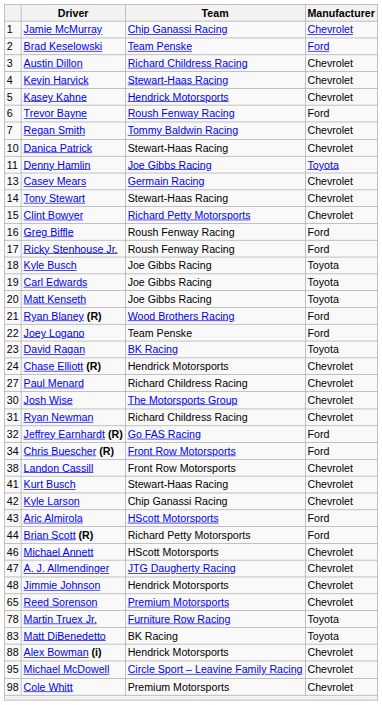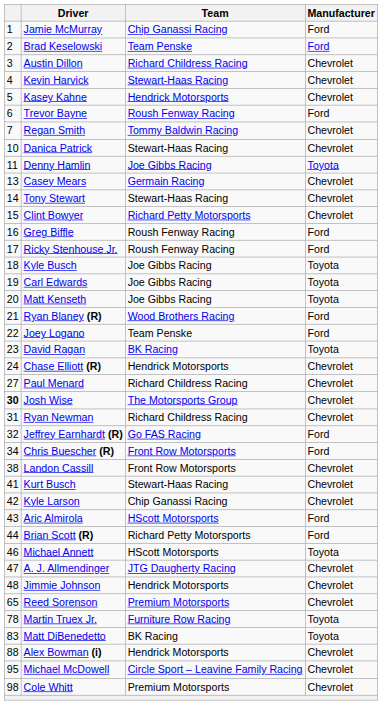 <table class="wikitable" style="font-size:95%">
 <tr>
 <th></th>
 <th>Driver</th>
 <th>Team</th>
 <th>Manufacturer</th>
 </tr>
 <tr>
 <td>1</td>
 <td><a href='#'>Jamie McMurray</a></td>
 <td><a href='#'>Chip Ganassi Racing</a></td>
-<td><a href='#'>Chevrolet</a></td>
+<td>Ford</td>
 </tr>
 <tr>
 <td>2</td>
 <td><a href='#'>Brad Keselowski</a></td>
 <td><a href='#'>Team Penske</a></td>
 <td><a href='#'>Ford</a></td>
 </tr>
 <tr>
 <td>3</td>
 <td><a href='#'>Austin Dillon</a></td>
 <td><a href='#'>Richard Childress Racing</a></td>
 <td>Chevrolet</td>
 </tr>
 <tr>
 <td>4</td>
 <td><a href='#'>Kevin Harvick</a></td>
 <td><a href='#'>Stewart-Haas Racing</a></td>
 <td>Chevrolet</td>
 </tr>
 <tr>
 <td>5</td>
 <td><a href='#'>Kasey Kahne</a></td>
 <td><a href='#'>Hendrick Motorsports</a></td>
 <td>Chevrolet</td>
 </tr>
 <tr>
 <td>6</td>
 <td><a href='#'>Trevor Bayne</a></td>
 <td><a href='#'>Roush Fenway Racing</a></td>
 <td>Ford</td>
 </tr>
 <tr>
 <td>7</td>
 <td><a href='#'>Regan Smith</a></td>
 <td><a href='#'>Tommy Baldwin Racing</a></td>
 <td>Chevrolet</td>
 </tr>
 <tr>
 <td>10</td>
 <td><a href='#'>Danica Patrick</a></td>
 <td>Stewart-Haas Racing</td>
 <td>Chevrolet</td>
 </tr>
 <tr>
 <td>11</td>
 <td><a href='#'>Denny Hamlin</a></td>
 <td><a href='#'>Joe Gibbs Racing</a></td>
 <td><a href='#'>Toyota</a></td>
 </tr>
 <tr>
 <td>13</td>
 <td><a href='#'>Casey Mears</a></td>
 <td><a href='#'>Germain Racing</a></td>
 <td>Chevrolet</td>
 </tr>
 <tr>
 <td>14</td>
 <td><a href='#'>Tony Stewart</a></td>
 <td>Stewart-Haas Racing</td>
 <td>Chevrolet</td>
 </tr>
 <tr>
 <td>15</td>
 <td><a href='#'>Clint Bowyer</a></td>
 <td><a href='#'>Richard Petty Motorsports</a></td>
 <td>Chevrolet</td>
 </tr>
 <tr>
 <td>16</td>
 <td><a href='#'>Greg Biffle</a></td>
 <td>Roush Fenway Racing</td>
 <td>Ford</td>
 </tr>
 <tr>
 <td>17</td>
 <td><a href='#'>Ricky Stenhouse Jr.</a></td>
 <td>Roush Fenway Racing</td>
 <td>Ford</td>
 </tr>
 <tr>
 <td>18</td>
 <td><a href='#'>Kyle Busch</a></td>
 <td>Joe Gibbs Racing</td>
 <td>Toyota</td>
 </tr>
 <tr>
 <td>19</td>
 <td><a href='#'>Carl Edwards</a></td>
 <td>Joe Gibbs Racing</td>
 <td>Toyota</td>
 </tr>
 <tr>
 <td>20</td>
 <td><a href='#'>Matt Kenseth</a></td>
 <td>Joe Gibbs Racing</td>
 <td>Toyota</td>
 </tr>
 <tr>
 <td>21</td>
 <td><a href='#'>Ryan Blaney</a> <strong>(R)</strong></td>
 <td><a href='#'>Wood Brothers Racing</a></td>
 <td>Ford</td>
 </tr>
 <tr>
 <td>22</td>
 <td><a href='#'>Joey Logano</a></td>
 <td>Team Penske</td>
 <td>Ford</td>
 </tr>
 <tr>
 <td>23</td>
 <td><a href='#'>David Ragan</a></td>
 <td><a href='#'>BK Racing</a></td>
 <td>Toyota</td>
 </tr>
 <tr>
 <td>24</td>
 <td><a href='#'>Chase Elliott</a> <strong>(R)</strong></td>
 <td>Hendrick Motorsports</td>
 <td>Chevrolet</td>
 </tr>
 <tr>
 <td>27</td>
 <td><a href='#'>Paul Menard</a></td>
 <td>Richard Childress Racing</td>
 <td>Chevrolet</td>
 </tr>
 <tr>
-<td>30</td>
+<td><strong>30</strong></td>
 <td><a href='#'>Josh Wise</a></td>
 <td><a href='#'>The Motorsports Group</a></td>
 <td>Chevrolet</td>
 </tr>
 <tr>
 <td>31</td>
 <td><a href='#'>Ryan Newman</a></td>
 <td>Richard Childress Racing</td>
 <td>Chevrolet</td>
 </tr>
 <tr>
 <td>32</td>
 <td><a href='#'>Jeffrey Earnhardt</a> <strong>(R)</strong></td>
 <td><a href='#'>Go FAS Racing</a></td>
 <td>Ford</td>
 </tr>
 <tr>
 <td>34</td>
 <td><a href='#'>Chris Buescher</a> <strong>(R)</strong></td>
 <td><a href='#'>Front Row Motorsports</a></td>
 <td>Ford</td>
 </tr>
 <tr>
 <td>38</td>
 <td><a href='#'>Landon Cassill</a></td>
 <td>Front Row Motorsports</td>
 <td>Chevrolet</td>
 </tr>
 <tr>
 <td>41</td>
 <td><a href='#'>Kurt Busch</a></td>
 <td>Stewart-Haas Racing</td>
 <td>Chevrolet</td>
 </tr>
 <tr>
 <td>42</td>
 <td><a href='#'>Kyle Larson</a></td>
 <td>Chip Ganassi Racing</td>
 <td>Chevrolet</td>
 </tr>
 <tr>
 <td>43</td>
 <td><a href='#'>Aric Almirola</a></td>
 <td><a href='#'>HScott Motorsports</a></td>
 <td>Ford</td>
 </tr>
 <tr>
 <td>44</td>
 <td><a href='#'>Brian Scott</a> <strong>(R)</strong></td>
 <td>Richard Petty Motorsports</td>
 <td>Ford</td>
 </tr>
 <tr>
 <td>46</td>
 <td><a href='#'>Michael Annett</a></td>
 <td>HScott Motorsports</td>
-<td>Chevrolet</td>
+<td>Toyota</td>
 </tr>
 <tr>
 <td>47</td>
 <td><a href='#'>A. J. Allmendinger</a></td>
 <td><a href='#'>JTG Daugherty Racing</a></td>
 <td>Chevrolet</td>
 </tr>
 <tr>
 <td>48</td>
 <td><a href='#'>Jimmie Johnson</a></td>
 <td>Hendrick Motorsports</td>
 <td>Chevrolet</td>
 </tr>
 <tr>
 <td>65</td>
 <td><a href='#'>Reed Sorenson</a></td>
 <td><a href='#'>Premium Motorsports</a></td>
 <td>Chevrolet</td>
 </tr>
 <tr>
 <td>78</td>
 <td><a href='#'>Martin Truex Jr.</a></td>
 <td><a href='#'>Furniture Row Racing</a></td>
 <td>Toyota</td>
 </tr>
 <tr>
 <td>83</td>
 <td><a href='#'>Matt DiBenedetto</a></td>
 <td>BK Racing</td>
 <td>Toyota</td>
 </tr>
 <tr>
 <td>88</td>
 <td><a href='#'>Alex Bowman</a> <strong>(i)</strong></td>
 <td>Hendrick Motorsports</td>
 <td>Chevrolet</td>
 </tr>
 <tr>
 <td>95</td>
 <td><a href='#'>Michael McDowell</a></td>
 <td><a href='#'>Circle Sport – Leavine Family Racing</a></td>
 <td>Chevrolet</td>
 </tr>
 <tr>
 <td>98</td>
 <td><a href='#'>Cole Whitt</a></td>
 <td>Premium Motorsports</td>
 <td>Chevrolet</td>
 </tr>
 <tr>
 <th colspan="4"></th>
 </tr>
 </table>
